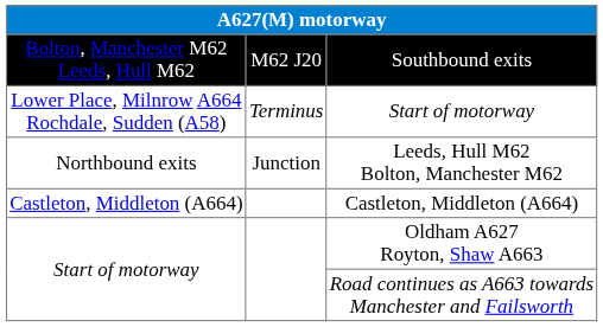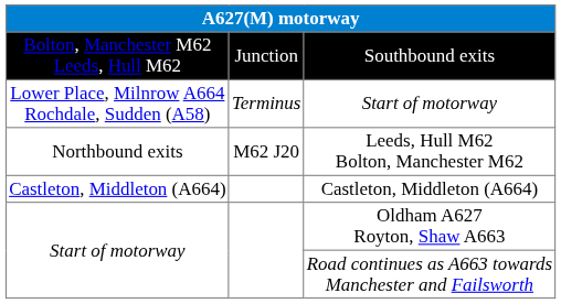 <table border=1 cellpadding=2 style="margin-left:1em; margin-bottom: 1em; border-collapse: collapse; ">
 <tr align="center" bgcolor="0080d0" style="color: white;">
 <td colspan="3"><strong>A627(M) motorway</strong></td>
 </tr>
 <tr align="center" bgcolor="000000" style="color: white">
 <td><a href='#'>Bolton</a>, <a href='#'>Manchester</a> M62<br><a href='#'>Leeds</a>, <a href='#'>Hull</a> M62</td>
-<td>M62 J20</td>
+<td>Junction</td>
 <td>Southbound exits</td>
 </tr>
 <tr align="center">
 <td><a href='#'>Lower Place</a>, <a href='#'>Milnrow</a> <a href='#'>A664</a><br><a href='#'>Rochdale</a>, <a href='#'>Sudden</a> (<a href='#'>A58</a>)</td>
 <td><em>Terminus</em></td>
 <td><em>Start of motorway</em></td>
 </tr>
 <tr align="center">
 <td>Northbound exits</td>
-<td>Junction</td>
+<td>M62 J20</td>
 <td>Leeds, Hull M62<br>Bolton, Manchester M62</td>
 </tr>
 <tr align="center">
 <td><a href='#'>Castleton</a>, <a href='#'>Middleton</a> (A664)</td>
 <td></td>
 <td>Castleton, Middleton (A664)</td>
 </tr>
 <tr align="center">
 <td rowspan="2"><em>Start of motorway</em></td>
 <td rowspan="2"></td>
 <td>Oldham A627 <br>Royton, <a href='#'>Shaw</a> A663</td>
 </tr>
 <tr align="center">
 <td><em>Road continues as A663 towards <br>Manchester and <a href='#'>Failsworth</a></em></td>
 </tr>
 </table>
